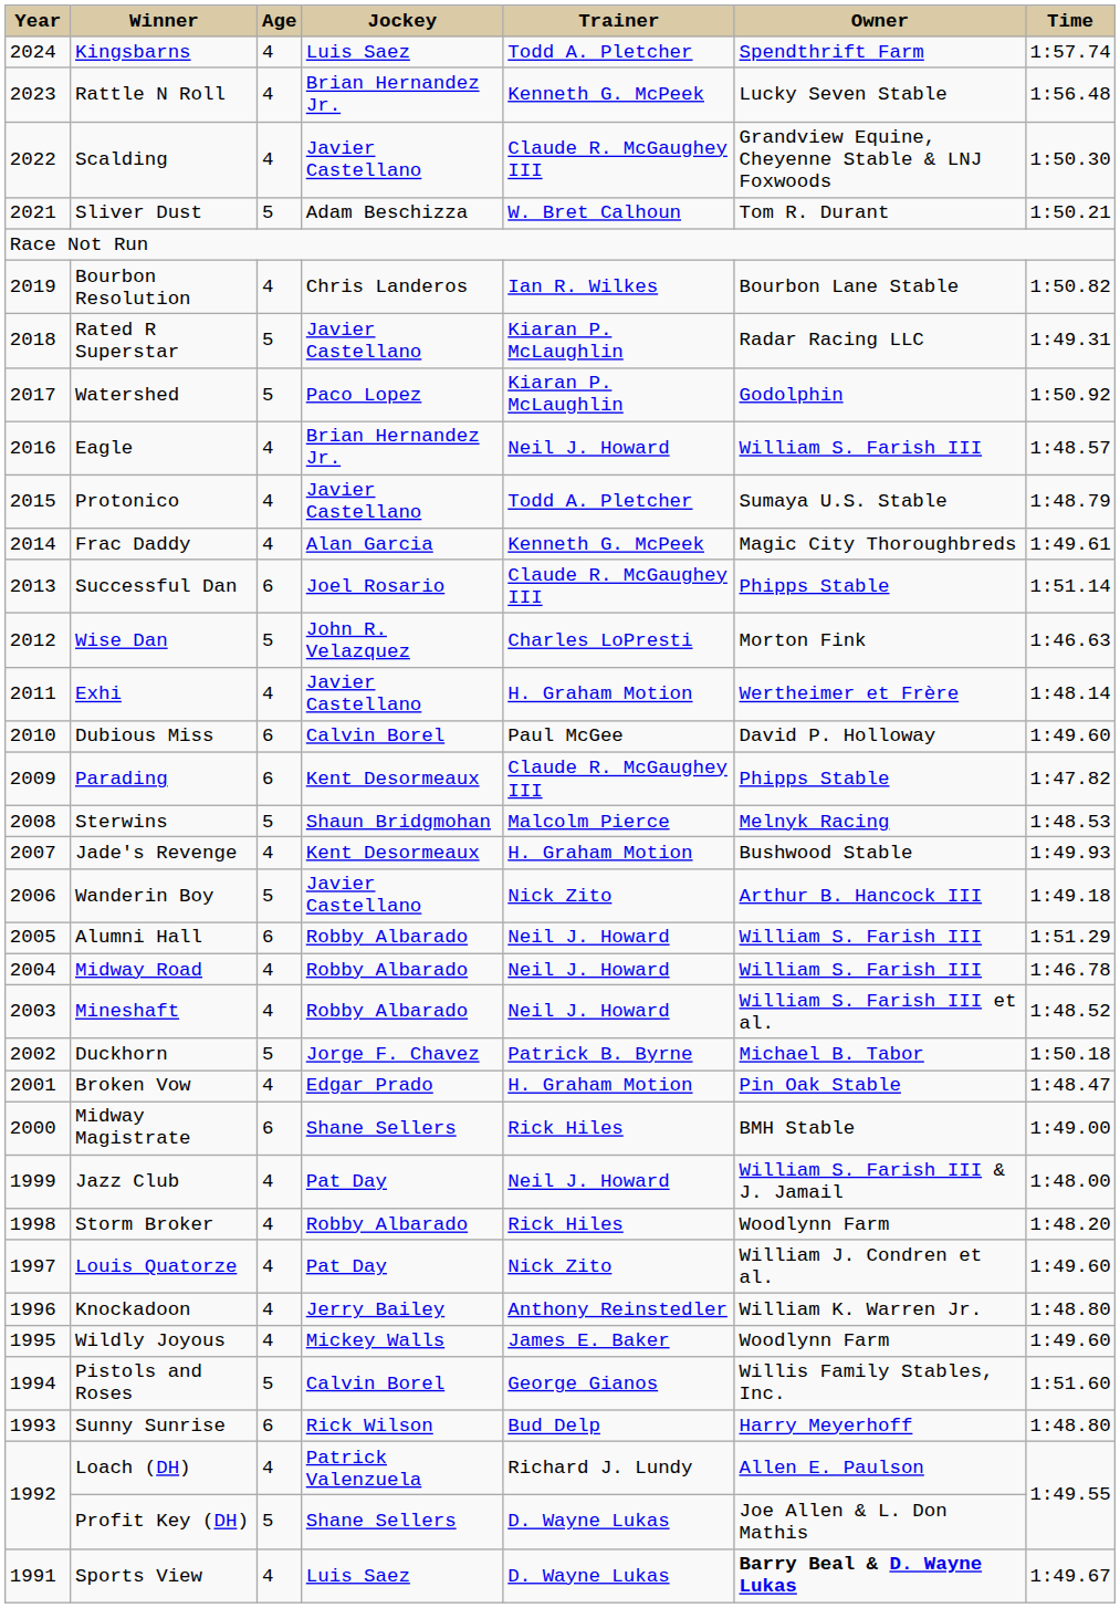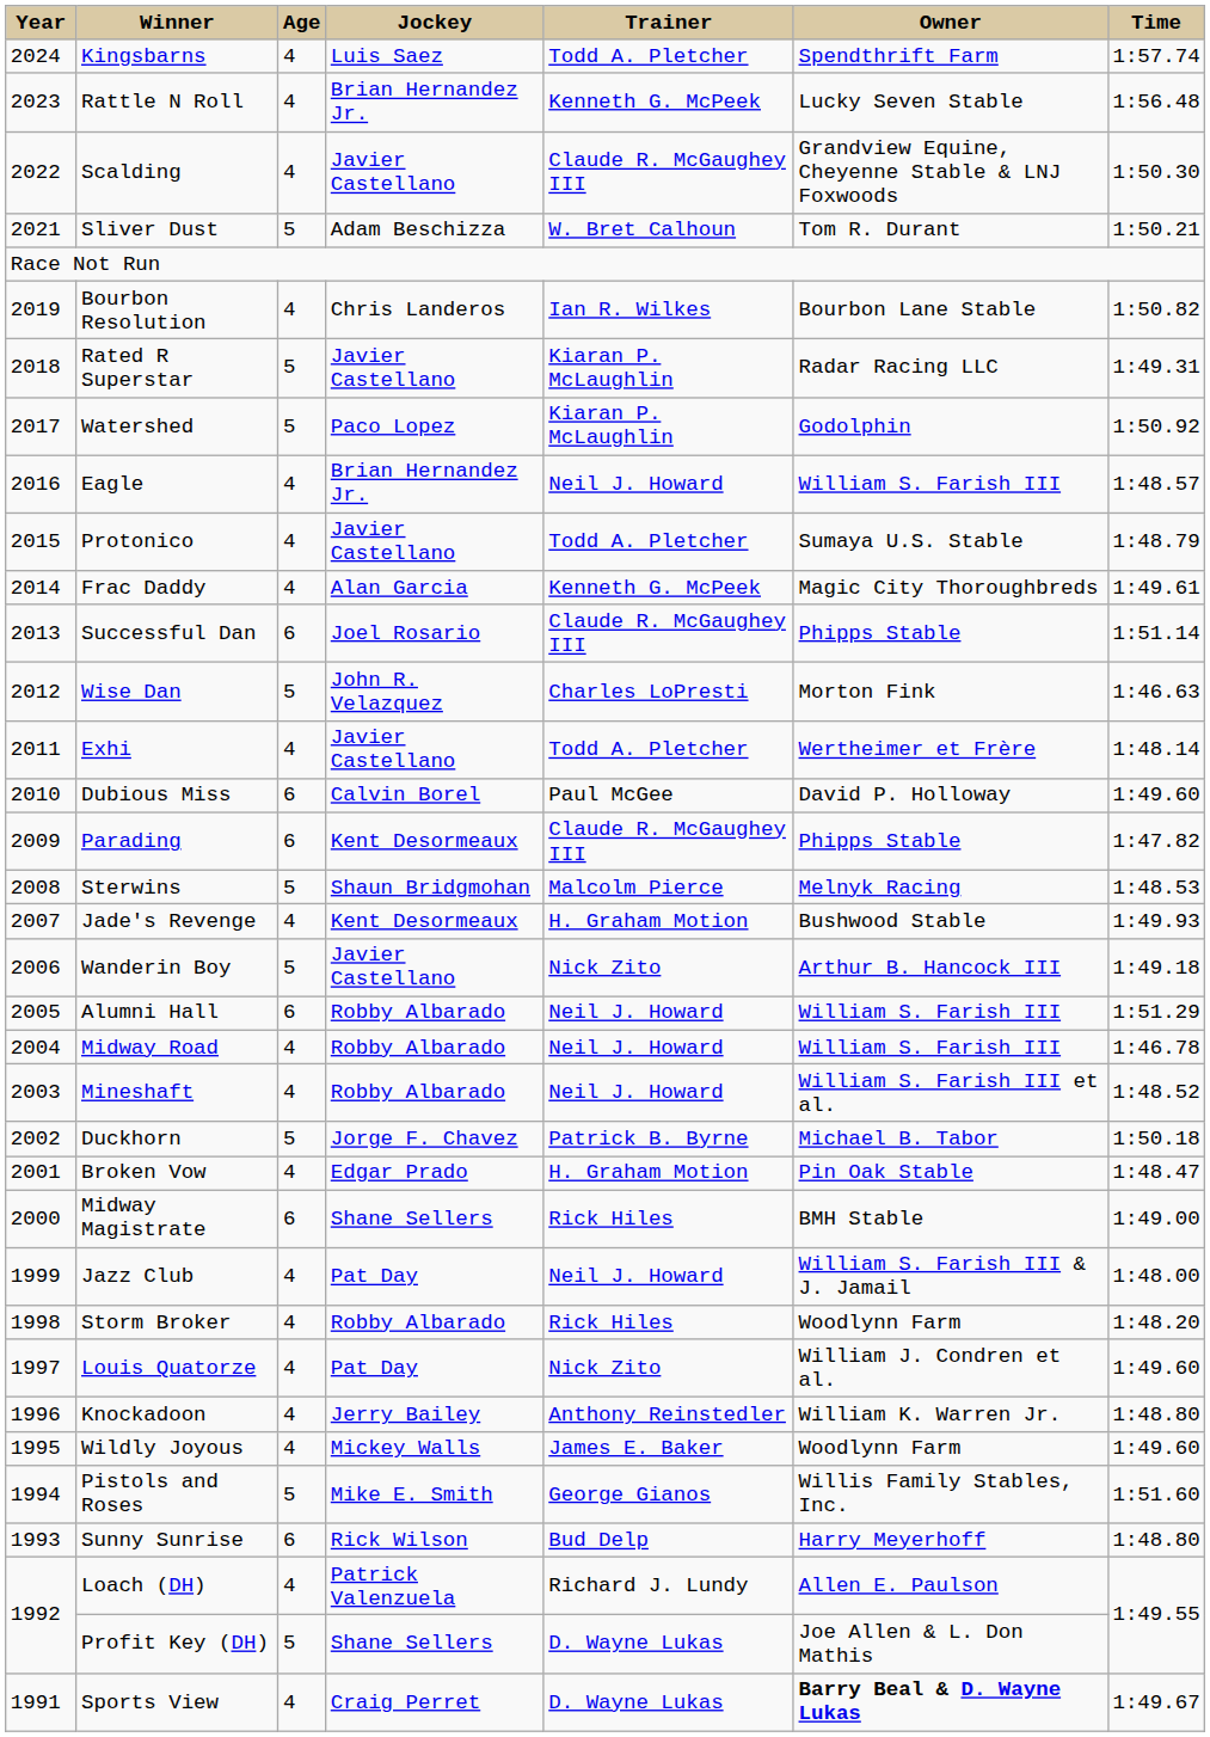 <table class="wikitable sortable">
 <tr>
 <th style="background-color:#DACAA5; width:38px">Year</th>
 <th style="background-color:#DACAA5; width:120px">Winner</th>
 <th style="background-color:#DACAA5">Age</th>
 <th style="background-color:#DACAA5; width:130px">Jockey</th>
 <th style="background-color:#DACAA5; width:150px">Trainer</th>
 <th style="background-color:#DACAA5; width:190px">Owner</th>
 <th style="background-color:#DACAA5">Time</th>
 </tr>
 <tr>
 <td>2024</td>
 <td><a href='#'>Kingsbarns</a></td>
 <td>4</td>
 <td><a href='#'>Luis Saez</a></td>
 <td><a href='#'>Todd A. Pletcher</a></td>
 <td><a href='#'>Spendthrift Farm</a></td>
 <td>1:57.74</td>
 </tr>
 <tr>
 <td>2023</td>
 <td>Rattle N Roll</td>
 <td>4</td>
 <td><a href='#'>Brian Hernandez Jr.</a></td>
 <td><a href='#'>Kenneth G. McPeek</a></td>
 <td>Lucky Seven Stable</td>
 <td>1:56.48</td>
 </tr>
 <tr>
 <td>2022</td>
 <td>Scalding</td>
 <td>4</td>
 <td><a href='#'>Javier Castellano</a></td>
 <td><a href='#'>Claude R. McGaughey III</a></td>
 <td>Grandview Equine, Cheyenne Stable & LNJ Foxwoods</td>
 <td>1:50.30</td>
 </tr>
 <tr>
 <td>2021</td>
 <td>Sliver Dust</td>
 <td>5</td>
 <td>Adam Beschizza</td>
 <td><a href='#'>W. Bret Calhoun</a></td>
 <td>Tom R. Durant</td>
 <td>1:50.21</td>
 </tr>
 <tr>
 <td colspan="7">Race Not Run</td>
 </tr>
 <tr>
 <td>2019</td>
 <td>Bourbon Resolution</td>
 <td>4</td>
 <td>Chris Landeros</td>
 <td><a href='#'>Ian R. Wilkes</a></td>
 <td>Bourbon Lane Stable</td>
 <td>1:50.82</td>
 </tr>
 <tr>
 <td>2018</td>
 <td>Rated R Superstar</td>
 <td>5</td>
 <td><a href='#'>Javier Castellano</a></td>
 <td><a href='#'>Kiaran P. McLaughlin</a></td>
 <td>Radar Racing LLC</td>
 <td>1:49.31</td>
 </tr>
 <tr>
 <td>2017</td>
 <td>Watershed</td>
 <td>5</td>
 <td><a href='#'>Paco Lopez</a></td>
 <td><a href='#'>Kiaran P. McLaughlin</a></td>
 <td><a href='#'>Godolphin</a></td>
 <td>1:50.92</td>
 </tr>
 <tr>
 <td>2016</td>
 <td>Eagle</td>
 <td>4</td>
 <td><a href='#'>Brian Hernandez Jr.</a></td>
 <td><a href='#'>Neil J. Howard</a></td>
 <td><a href='#'>William S. Farish III</a></td>
 <td>1:48.57</td>
 </tr>
 <tr>
 <td>2015</td>
 <td>Protonico</td>
 <td>4</td>
 <td><a href='#'>Javier Castellano</a></td>
 <td><a href='#'>Todd A. Pletcher</a></td>
 <td>Sumaya U.S. Stable</td>
 <td>1:48.79</td>
 </tr>
 <tr>
 <td>2014</td>
 <td>Frac Daddy</td>
 <td>4</td>
 <td><a href='#'>Alan Garcia</a></td>
 <td><a href='#'>Kenneth G. McPeek</a></td>
 <td>Magic City Thoroughbreds</td>
 <td>1:49.61</td>
 </tr>
 <tr>
 <td>2013</td>
 <td>Successful Dan</td>
 <td>6</td>
 <td><a href='#'>Joel Rosario</a></td>
 <td><a href='#'>Claude R. McGaughey III</a></td>
 <td><a href='#'>Phipps Stable</a></td>
 <td>1:51.14</td>
 </tr>
 <tr>
 <td>2012</td>
 <td><a href='#'>Wise Dan</a></td>
 <td>5</td>
 <td><a href='#'>John R. Velazquez</a></td>
 <td><a href='#'>Charles LoPresti</a></td>
 <td>Morton Fink</td>
 <td>1:46.63</td>
 </tr>
 <tr>
 <td>2011</td>
 <td><a href='#'>Exhi</a></td>
 <td>4</td>
 <td><a href='#'>Javier Castellano</a></td>
-<td><a href='#'>H. Graham Motion</a></td>
+<td><a href='#'>Todd A. Pletcher</a></td>
 <td><a href='#'>Wertheimer et Frère</a></td>
 <td>1:48.14</td>
 </tr>
 <tr>
 <td>2010</td>
 <td>Dubious Miss</td>
 <td>6</td>
 <td><a href='#'>Calvin Borel</a></td>
 <td>Paul McGee</td>
 <td>David P. Holloway</td>
 <td>1:49.60</td>
 </tr>
 <tr>
 <td>2009</td>
 <td><a href='#'>Parading</a></td>
 <td>6</td>
 <td><a href='#'>Kent Desormeaux</a></td>
 <td><a href='#'>Claude R. McGaughey III</a></td>
 <td><a href='#'>Phipps Stable</a></td>
 <td>1:47.82</td>
 </tr>
 <tr>
 <td>2008</td>
 <td>Sterwins</td>
 <td>5</td>
 <td><a href='#'>Shaun Bridgmohan</a></td>
 <td><a href='#'>Malcolm Pierce</a></td>
 <td><a href='#'>Melnyk Racing</a></td>
 <td>1:48.53</td>
 </tr>
 <tr>
 <td>2007</td>
 <td>Jade's Revenge</td>
 <td>4</td>
 <td><a href='#'>Kent Desormeaux</a></td>
 <td><a href='#'>H. Graham Motion</a></td>
 <td>Bushwood Stable</td>
 <td>1:49.93</td>
 </tr>
 <tr>
 <td>2006</td>
 <td>Wanderin Boy</td>
 <td>5</td>
 <td><a href='#'>Javier Castellano</a></td>
 <td><a href='#'>Nick Zito</a></td>
 <td><a href='#'>Arthur B. Hancock III</a></td>
 <td>1:49.18</td>
 </tr>
 <tr>
 <td>2005</td>
 <td>Alumni Hall</td>
 <td>6</td>
 <td><a href='#'>Robby Albarado</a></td>
 <td><a href='#'>Neil J. Howard</a></td>
 <td><a href='#'>William S. Farish III</a></td>
 <td>1:51.29</td>
 </tr>
 <tr>
 <td>2004</td>
 <td><a href='#'>Midway Road</a></td>
 <td>4</td>
 <td><a href='#'>Robby Albarado</a></td>
 <td><a href='#'>Neil J. Howard</a></td>
 <td><a href='#'>William S. Farish III</a></td>
 <td>1:46.78</td>
 </tr>
 <tr>
 <td>2003</td>
 <td><a href='#'>Mineshaft</a></td>
 <td>4</td>
 <td><a href='#'>Robby Albarado</a></td>
 <td><a href='#'>Neil J. Howard</a></td>
 <td><a href='#'>William S. Farish III</a> et al.</td>
 <td>1:48.52</td>
 </tr>
 <tr>
 <td>2002</td>
 <td>Duckhorn</td>
 <td>5</td>
 <td><a href='#'>Jorge F. Chavez</a></td>
 <td><a href='#'>Patrick B. Byrne</a></td>
 <td><a href='#'>Michael B. Tabor</a></td>
 <td>1:50.18</td>
 </tr>
 <tr>
 <td>2001</td>
 <td>Broken Vow</td>
 <td>4</td>
 <td><a href='#'>Edgar Prado</a></td>
 <td><a href='#'>H. Graham Motion</a></td>
 <td><a href='#'>Pin Oak Stable</a></td>
 <td>1:48.47</td>
 </tr>
 <tr>
 <td>2000</td>
 <td>Midway Magistrate</td>
 <td>6</td>
 <td><a href='#'>Shane Sellers</a></td>
 <td><a href='#'>Rick Hiles</a></td>
 <td>BMH Stable</td>
 <td>1:49.00</td>
 </tr>
 <tr>
 <td>1999</td>
 <td>Jazz Club</td>
 <td>4</td>
 <td><a href='#'>Pat Day</a></td>
 <td><a href='#'>Neil J. Howard</a></td>
 <td><a href='#'>William S. Farish III</a> & J. Jamail</td>
 <td>1:48.00</td>
 </tr>
 <tr>
 <td>1998</td>
 <td>Storm Broker</td>
 <td>4</td>
 <td><a href='#'>Robby Albarado</a></td>
 <td><a href='#'>Rick Hiles</a></td>
 <td>Woodlynn Farm</td>
 <td>1:48.20</td>
 </tr>
 <tr>
 <td>1997</td>
 <td><a href='#'>Louis Quatorze</a></td>
 <td>4</td>
 <td><a href='#'>Pat Day</a></td>
 <td><a href='#'>Nick Zito</a></td>
 <td>William J. Condren et al.</td>
 <td>1:49.60</td>
 </tr>
 <tr>
 <td>1996</td>
 <td>Knockadoon</td>
 <td>4</td>
 <td><a href='#'>Jerry Bailey</a></td>
 <td><a href='#'>Anthony Reinstedler</a></td>
 <td>William K. Warren Jr.</td>
 <td>1:48.80</td>
 </tr>
 <tr>
 <td>1995</td>
 <td>Wildly Joyous</td>
 <td>4</td>
 <td><a href='#'>Mickey Walls</a></td>
 <td><a href='#'>James E. Baker</a></td>
 <td>Woodlynn Farm</td>
 <td>1:49.60</td>
 </tr>
 <tr>
 <td>1994</td>
 <td>Pistols and Roses</td>
 <td>5</td>
-<td><a href='#'>Calvin Borel</a></td>
+<td><a href='#'>Mike E. Smith</a></td>
 <td><a href='#'>George Gianos</a></td>
 <td>Willis Family Stables, Inc.</td>
 <td>1:51.60</td>
 </tr>
 <tr>
 <td>1993</td>
 <td>Sunny Sunrise</td>
 <td>6</td>
 <td><a href='#'>Rick Wilson</a></td>
 <td><a href='#'>Bud Delp</a></td>
 <td><a href='#'>Harry Meyerhoff</a></td>
 <td>1:48.80</td>
 </tr>
 <tr>
 <td rowspan="2">1992</td>
 <td>Loach (<a href='#'>DH</a>)</td>
 <td>4</td>
 <td><a href='#'>Patrick Valenzuela</a></td>
 <td>Richard J. Lundy</td>
 <td><a href='#'>Allen E. Paulson</a></td>
 <td rowspan="2">1:49.55</td>
 </tr>
 <tr>
 <td>Profit Key (<a href='#'>DH</a>)</td>
 <td>5</td>
 <td><a href='#'>Shane Sellers</a></td>
 <td><a href='#'>D. Wayne Lukas</a></td>
 <td>Joe Allen & L. Don Mathis</td>
 </tr>
 <tr>
 <td>1991</td>
 <td>Sports View</td>
 <td>4</td>
-<td><a href='#'>Luis Saez</a></td>
+<td><a href='#'>Craig Perret</a></td>
 <td><a href='#'>D. Wayne Lukas</a></td>
 <td><strong>Barry Beal & <a href='#'>D. Wayne Lukas</a></strong></td>
 <td>1:49.67</td>
 </tr>
 </table>
